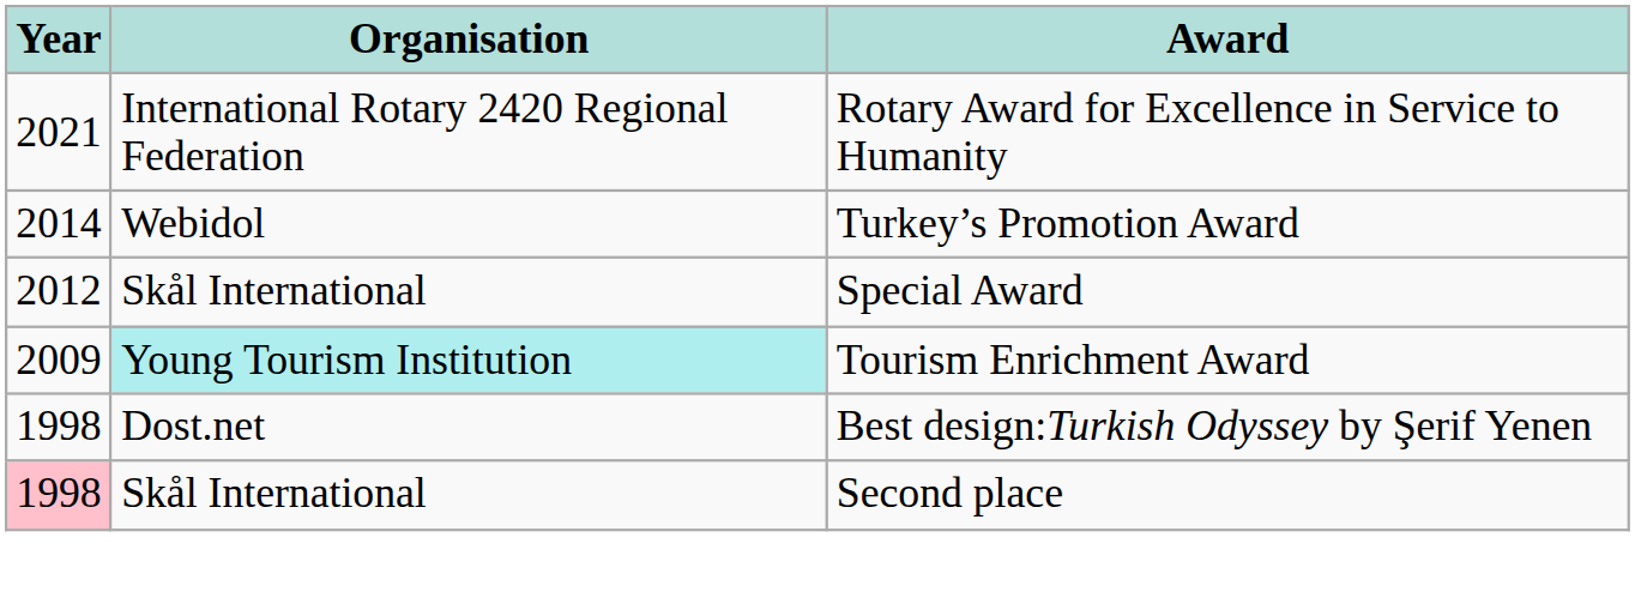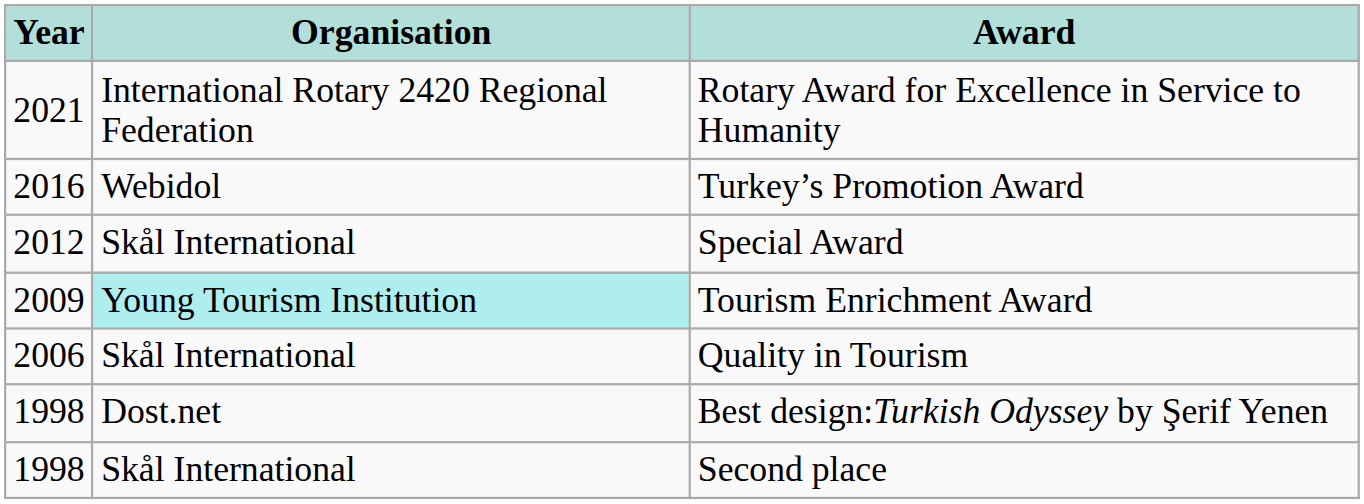 <table class="wikitable sortable">
 <tr>
 <th style="background-color:#B2DFDA">Year</th>
 <th ! style="background-color:#B2DFDA">Organisation</th>
 <th ! style="background-color:#B2DFDA">Award</th>
 </tr>
 <tr>
 <td>2021</td>
 <td>International Rotary 2420 Regional Federation</td>
 <td>Rotary Award for Excellence in Service to Humanity</td>
 </tr>
 <tr>
-<td>2014</td>
+<td>2016</td>
 <td>Webidol</td>
 <td>Turkey’s Promotion Award</td>
 </tr>
 <tr>
 <td>2012</td>
 <td>Skål International</td>
 <td>Special Award</td>
 </tr>
 <tr>
 <td>2009</td>
 <td style="background: paleturquoise;">Young Tourism Institution</td>
 <td>Tourism Enrichment Award</td>
 </tr>
 <tr>
+<td>2006</td>
+<td>Skål International</td>
+<td>Quality in Tourism</td>
+</tr>
+<tr>
 <td>1998</td>
 <td>Dost.net</td>
 <td>Best design:<em>Turkish Odyssey</em> by Şerif Yenen</td>
 </tr>
 <tr>
-<td style="background: pink;">1998</td>
+<td>1998</td>
 <td>Skål International</td>
 <td>Second place</td>
 </tr>
 </table>
